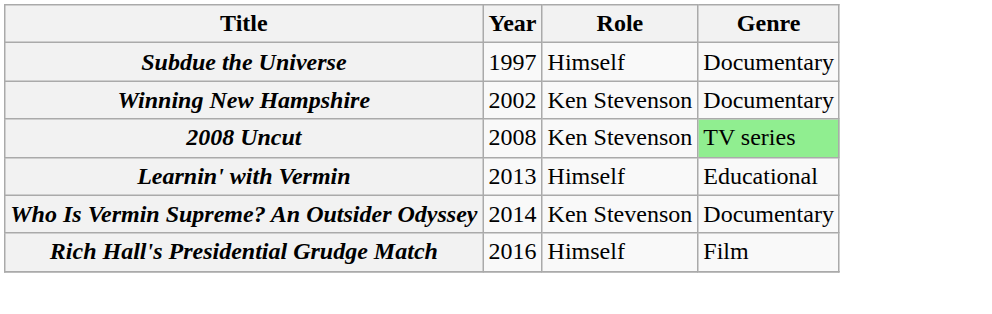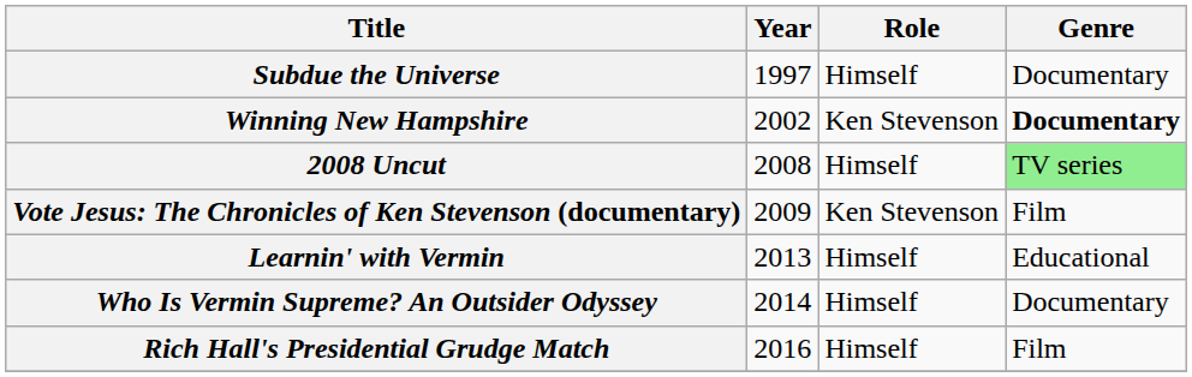 <table class="wikitable sortable plainrowheaders">
 <tr>
 <th scope="col">Title</th>
 <th scope="col">Year</th>
 <th scope="col">Role</th>
 <th scope="col">Genre</th>
 </tr>
 <tr>
 <th scope="row"><em>Subdue the Universe</em></th>
 <td style="text-align:center;">1997</td>
 <td>Himself</td>
 <td>Documentary</td>
 </tr>
 <tr>
 <th scope="row"><em>Winning New Hampshire</em></th>
 <td style="text-align:center;">2002</td>
 <td>Ken Stevenson</td>
-<td>Documentary</td>
+<td><strong>Documentary</strong></td>
 </tr>
 <tr>
 <th scope="row"><em>2008 Uncut</em></th>
 <td style="text-align:center;">2008</td>
+<td>Himself</td>
+<td style="background: lightgreen;">TV series</td>
+</tr>
+<tr>
+<th scope="row"><em>Vote Jesus: The Chronicles of Ken Stevenson</em> (documentary)</th>
+<td style="text-align:center;">2009</td>
 <td>Ken Stevenson</td>
-<td style="background: lightgreen;">TV series</td>
+<td>Film</td>
 </tr>
 <tr>
 <th scope="row"><em>Learnin' with Vermin</em></th>
 <td style="text-align:center;">2013</td>
 <td>Himself</td>
 <td>Educational</td>
 </tr>
 <tr>
 <th scope="row"><em>Who Is Vermin Supreme? An Outsider Odyssey</em></th>
 <td style="text-align:center;">2014</td>
-<td>Ken Stevenson</td>
+<td>Himself</td>
 <td>Documentary</td>
 </tr>
 <tr>
 <th scope="row"><em>Rich Hall's Presidential Grudge Match</em></th>
 <td style="text-align:center;">2016</td>
 <td>Himself</td>
 <td>Film</td>
 </tr>
 <tr>
 </tr>
 </table>
